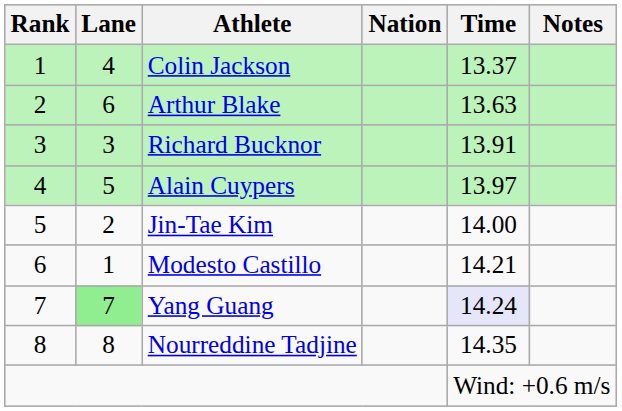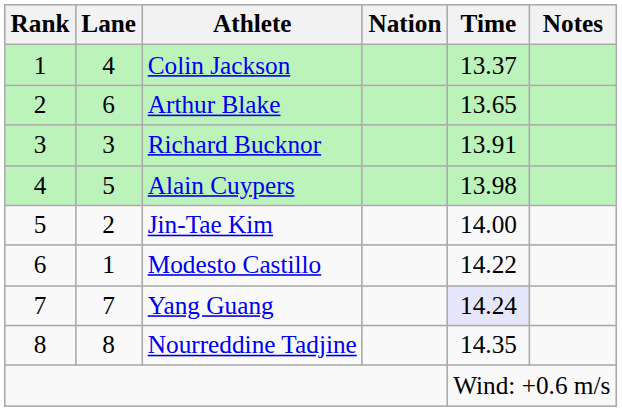 <table class="wikitable sortable" style="text-align:center">
 <tr>
 <th>Rank</th>
 <th>Lane</th>
 <th>Athlete</th>
 <th>Nation</th>
 <th>Time</th>
 <th>Notes</th>
 </tr>
 <tr style="background:#bbf3bb;">
 <td>1</td>
 <td>4</td>
 <td align=left><a href='#'>Colin Jackson</a></td>
 <td align=left></td>
 <td>13.37</td>
 <td></td>
 </tr>
 <tr style="background:#bbf3bb;">
 <td>2</td>
 <td>6</td>
 <td align=left><a href='#'>Arthur Blake</a></td>
 <td align=left></td>
-<td>13.63</td>
+<td>13.65</td>
 <td></td>
 </tr>
 <tr style="background:#bbf3bb;">
 <td>3</td>
 <td>3</td>
 <td align=left><a href='#'>Richard Bucknor</a></td>
 <td align=left></td>
 <td>13.91</td>
 <td></td>
 </tr>
 <tr style="background:#bbf3bb;">
 <td>4</td>
 <td>5</td>
 <td align=left><a href='#'>Alain Cuypers</a></td>
 <td align=left></td>
-<td>13.97</td>
+<td>13.98</td>
 <td></td>
 </tr>
 <tr>
 <td>5</td>
 <td>2</td>
 <td align=left><a href='#'>Jin-Tae Kim</a></td>
 <td align=left></td>
 <td>14.00</td>
 <td></td>
 </tr>
 <tr>
 <td>6</td>
 <td>1</td>
 <td align=left><a href='#'>Modesto Castillo</a></td>
 <td align=left></td>
-<td>14.21</td>
+<td>14.22</td>
 <td></td>
 </tr>
 <tr>
 <td>7</td>
-<td style="background: lightgreen;">7</td>
+<td>7</td>
 <td align=left><a href='#'>Yang Guang</a></td>
 <td align=left></td>
 <td style="background: lavender;">14.24</td>
 <td></td>
 </tr>
 <tr>
 <td>8</td>
 <td>8</td>
 <td align=left><a href='#'>Nourreddine Tadjine</a></td>
 <td align=left></td>
 <td>14.35</td>
 <td></td>
 </tr>
 <tr class="sortbottom">
 <td colspan=4></td>
 <td colspan="2" style="text-align:left;">Wind: +0.6 m/s</td>
 </tr>
 </table>
